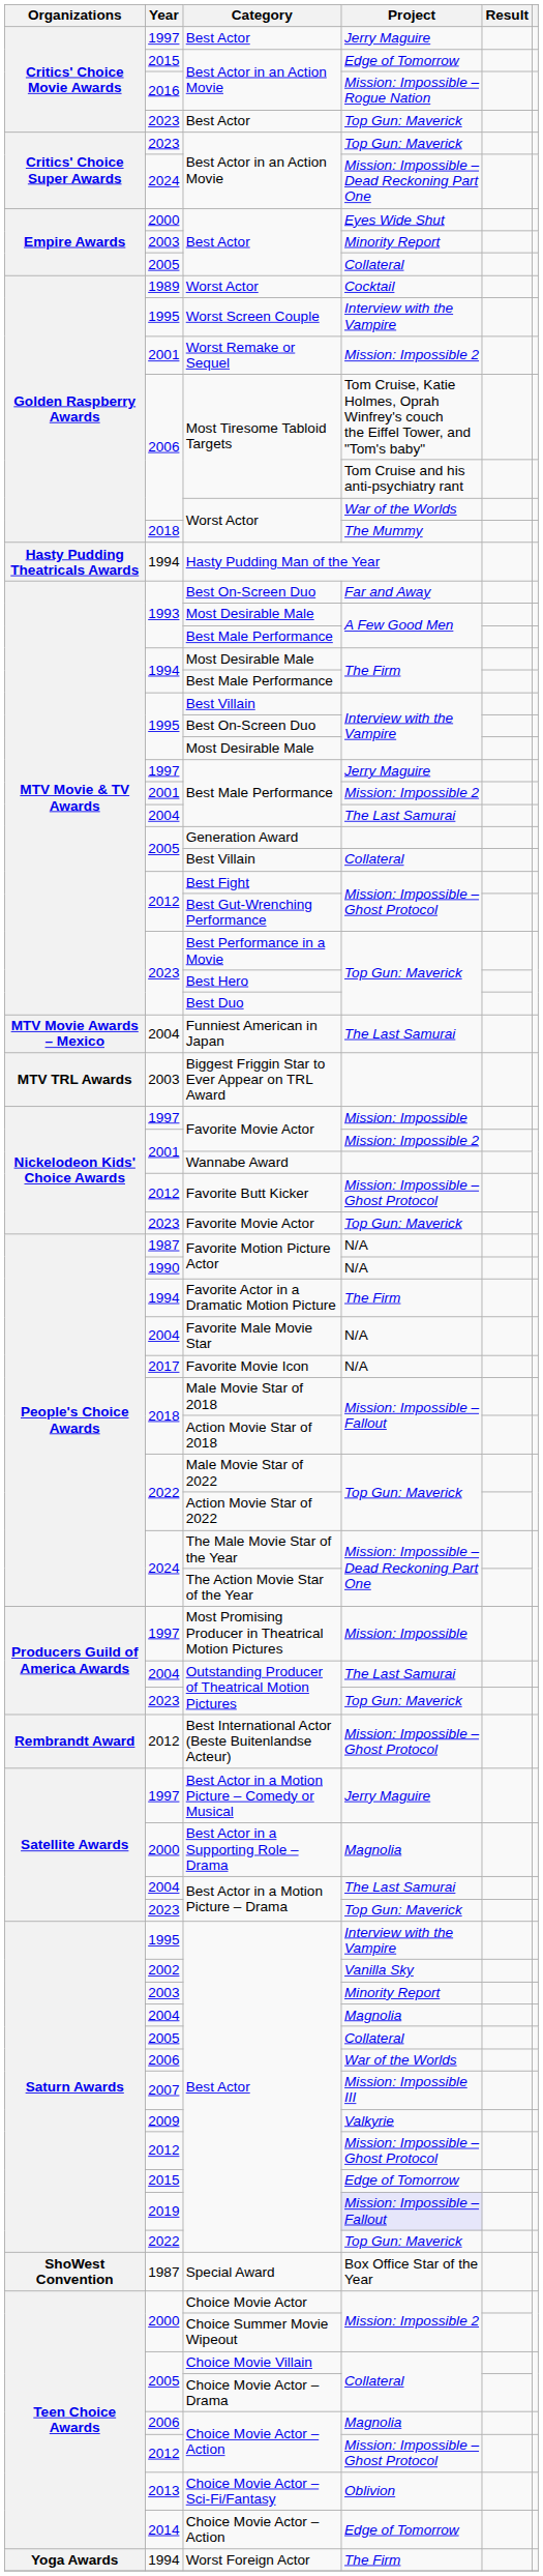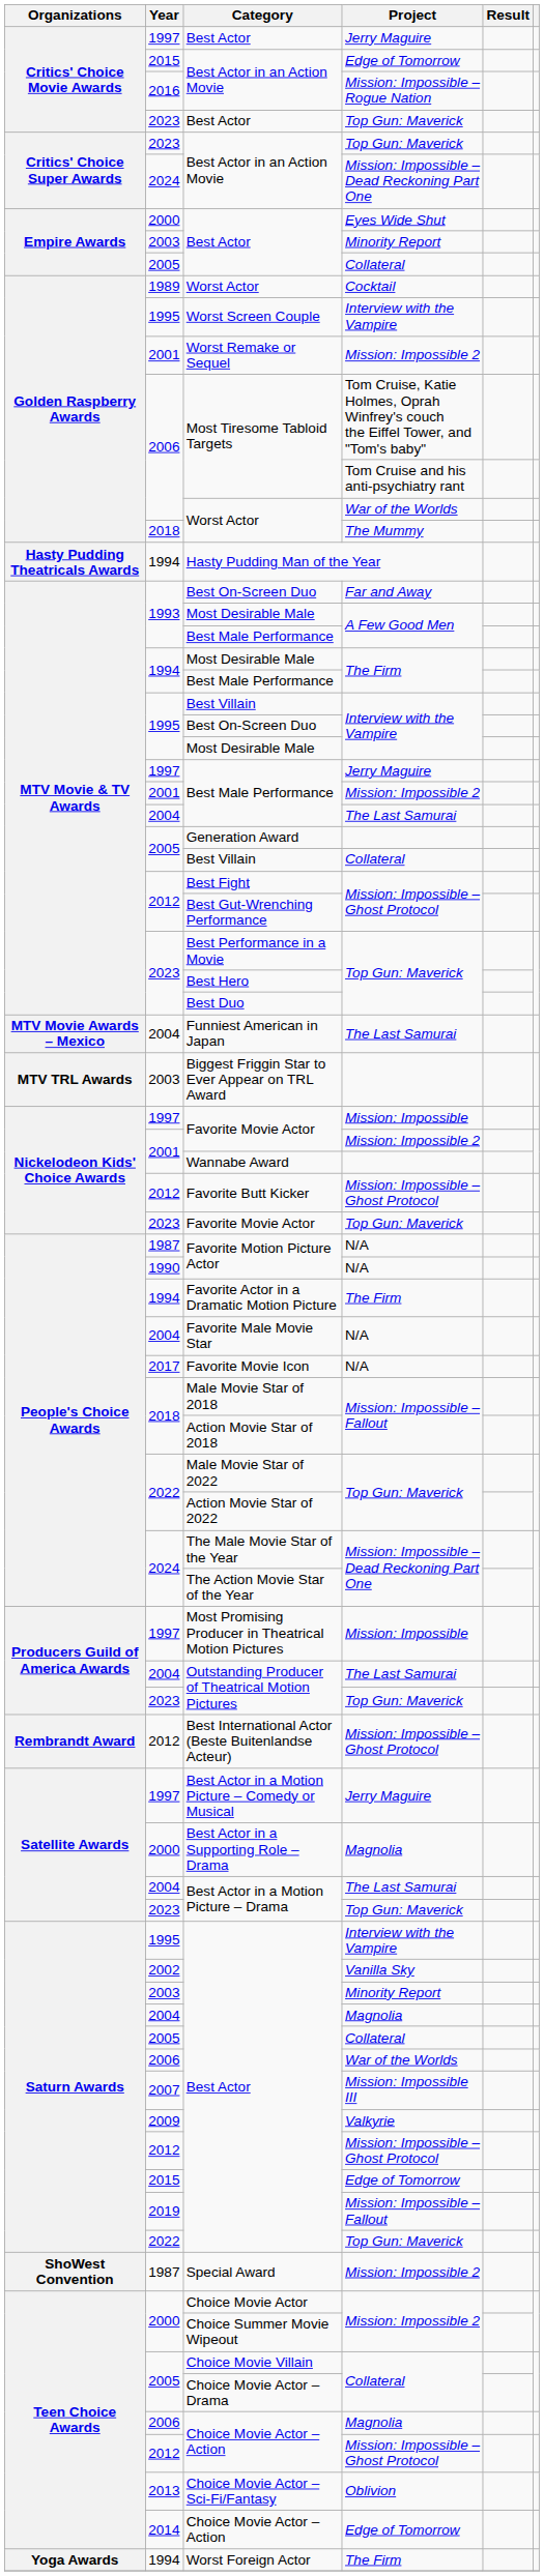 <table class= "wikitable plainrowheaders sortable">
 <tr>
 <th>Organizations</th>
 <th scope="col">Year</th>
 <th scope="col">Category</th>
 <th scope="col">Project</th>
 <th scope="col">Result</th>
 <th scope="col" class="unsortable"></th>
 </tr>
 <tr>
 <th scope="row" rowspan="4"><a href='#'>Critics' Choice Movie Awards</a></th>
 <td style="text-align:center;"><a href='#'>1997</a></td>
 <td><a href='#'>Best Actor</a></td>
 <td><em><a href='#'>Jerry Maguire</a></em></td>
 <td></td>
 <td style="text-align:center;"></td>
 </tr>
 <tr>
 <td style="text-align:center;"><a href='#'>2015</a></td>
 <td rowspan="2"><a href='#'>Best Actor in an Action Movie</a></td>
 <td><em><a href='#'>Edge of Tomorrow</a></em></td>
 <td></td>
 <td style="text-align:center;"></td>
 </tr>
 <tr>
 <td style="text-align:center;"><a href='#'>2016</a></td>
 <td><em><a href='#'>Mission: Impossible – Rogue Nation</a></em></td>
 <td></td>
 <td style="text-align:center;"></td>
 </tr>
 <tr>
 <td style="text-align:center;"><a href='#'>2023</a></td>
 <td>Best Actor</td>
 <td><em><a href='#'>Top Gun: Maverick</a></em></td>
 <td></td>
 <td style="text-align:center;"></td>
 </tr>
 <tr>
 <th scope="row" rowspan="2"><a href='#'>Critics' Choice Super Awards</a></th>
 <td style="text-align:center;"><a href='#'>2023</a></td>
 <td rowspan="2">Best Actor in an Action Movie</td>
 <td><em><a href='#'>Top Gun: Maverick</a></em></td>
 <td></td>
 <td style="text-align:center;"></td>
 </tr>
 <tr>
 <td style="text-align:center;"><a href='#'>2024</a></td>
 <td><em><a href='#'>Mission: Impossible – Dead Reckoning Part One</a></em></td>
 <td></td>
 <td style="text-align:center;"></td>
 </tr>
 <tr>
 <th scope="row" rowspan="3"><a href='#'>Empire Awards</a></th>
 <td style="text-align:center;"><a href='#'>2000</a></td>
 <td rowspan="3"><a href='#'>Best Actor</a></td>
 <td><em><a href='#'>Eyes Wide Shut</a></em></td>
 <td></td>
 <td style="text-align:center;"></td>
 </tr>
 <tr>
 <td style="text-align:center;"><a href='#'>2003</a></td>
 <td><em><a href='#'>Minority Report</a></em></td>
 <td></td>
 <td style="text-align:center;"></td>
 </tr>
 <tr>
 <td style="text-align:center;"><a href='#'>2005</a></td>
 <td><em><a href='#'>Collateral</a></em></td>
 <td></td>
 <td style="text-align:center;"></td>
 </tr>
 <tr>
 <th scope="row" rowspan="7"><a href='#'>Golden Raspberry Awards</a></th>
 <td style="text-align:center;"><a href='#'>1989</a></td>
 <td><a href='#'>Worst Actor</a></td>
 <td><em><a href='#'>Cocktail</a></em></td>
 <td></td>
 <td style="text-align:center;"></td>
 </tr>
 <tr>
 <td style="text-align:center;"><a href='#'>1995</a></td>
 <td><a href='#'>Worst Screen Couple</a></td>
 <td><em><a href='#'>Interview with the Vampire</a></em></td>
 <td></td>
 <td style="text-align:center;"></td>
 </tr>
 <tr>
 <td style="text-align:center;"><a href='#'>2001</a></td>
 <td><a href='#'>Worst Remake or Sequel</a></td>
 <td><em><a href='#'>Mission: Impossible 2</a></em></td>
 <td></td>
 <td style="text-align:center;"></td>
 </tr>
 <tr>
 <td style="text-align:center;", rowspan="3"><a href='#'>2006</a></td>
 <td rowspan="2">Most Tiresome Tabloid Targets</td>
 <td>Tom Cruise, Katie Holmes, Oprah Winfrey's couch <br> the Eiffel Tower, and "Tom's baby"</td>
 <td></td>
 <td style="text-align:center;"></td>
 </tr>
 <tr>
 <td>Tom Cruise and his anti-psychiatry rant</td>
 <td></td>
 <td style="text-align:center;"></td>
 </tr>
 <tr>
 <td rowspan="2">Worst Actor</td>
 <td><em><a href='#'>War of the Worlds</a></em></td>
 <td></td>
 <td style="text-align:center;"></td>
 </tr>
 <tr>
 <td style="text-align:center;"><a href='#'>2018</a></td>
 <td><em><a href='#'>The Mummy</a></em></td>
 <td></td>
 <td style="text-align:center;"></td>
 </tr>
 <tr>
 <th scope="row" rowspan="1"><a href='#'>Hasty Pudding Theatricals Awards</a></th>
 <td style="text-align:center;">1994</td>
 <td colspan=2><a href='#'>Hasty Pudding Man of the Year</a></td>
 <td></td>
 <td style="text-align:center;"></td>
 </tr>
 <tr>
 <th scope="row" rowspan="18"><a href='#'>MTV Movie & TV Awards</a></th>
 <td style="text-align:center;", rowspan="3"><a href='#'>1993</a></td>
 <td><a href='#'>Best On-Screen Duo</a></td>
 <td><em><a href='#'>Far and Away</a></em></td>
 <td></td>
 <td style="text-align:center;"></td>
 </tr>
 <tr>
 <td><a href='#'>Most Desirable Male</a></td>
 <td rowspan="2"><em><a href='#'>A Few Good Men</a></em></td>
 <td></td>
 <td style="text-align:center;"></td>
 </tr>
 <tr>
 <td><a href='#'>Best Male Performance</a></td>
 <td></td>
 <td style="text-align:center;"></td>
 </tr>
 <tr>
 <td style="text-align:center;", rowspan="2"><a href='#'>1994</a></td>
 <td>Most Desirable Male</td>
 <td rowspan="2"><em><a href='#'>The Firm</a></em></td>
 <td></td>
 <td style="text-align:center;"></td>
 </tr>
 <tr>
 <td>Best Male Performance</td>
 <td></td>
 <td style="text-align:center;"></td>
 </tr>
 <tr>
 <td style="text-align:center;", rowspan="3"><a href='#'>1995</a></td>
 <td><a href='#'>Best Villain</a></td>
 <td rowspan="3"><em><a href='#'>Interview with the Vampire</a></em></td>
 <td></td>
 <td style="text-align:center;"></td>
 </tr>
 <tr>
 <td>Best On-Screen Duo</td>
 <td></td>
 <td style="text-align:center;"></td>
 </tr>
 <tr>
 <td>Most Desirable Male</td>
 <td></td>
 <td style="text-align:center;"></td>
 </tr>
 <tr>
 <td style="text-align:center;"><a href='#'>1997</a></td>
 <td rowspan="3">Best Male Performance</td>
 <td><em><a href='#'>Jerry Maguire</a></em></td>
 <td></td>
 <td style="text-align:center;"></td>
 </tr>
 <tr>
 <td style="text-align:center;"><a href='#'>2001</a></td>
 <td><em><a href='#'>Mission: Impossible 2</a></em></td>
 <td></td>
 <td style="text-align:center;"></td>
 </tr>
 <tr>
 <td style="text-align:center;"><a href='#'>2004</a></td>
 <td><em><a href='#'>The Last Samurai</a></em></td>
 <td></td>
 <td style="text-align:center;"></td>
 </tr>
 <tr>
 <td style="text-align:center;", rowspan="2"><a href='#'>2005</a></td>
 <td>Generation Award</td>
 <td></td>
 <td></td>
 <td style="text-align:center;"></td>
 </tr>
 <tr>
 <td>Best Villain</td>
 <td><em><a href='#'>Collateral</a></em></td>
 <td></td>
 <td style="text-align:center;"></td>
 </tr>
 <tr>
 <td style="text-align:center;", rowspan="2"><a href='#'>2012</a></td>
 <td><a href='#'>Best Fight</a></td>
 <td rowspan="2"><em><a href='#'>Mission: Impossible – Ghost Protocol</a></em></td>
 <td></td>
 <td style="text-align:center;"></td>
 </tr>
 <tr>
 <td><a href='#'>Best Gut-Wrenching Performance</a></td>
 <td></td>
 <td style="text-align:center;"></td>
 </tr>
 <tr>
 <td style="text-align:center;", rowspan="3"><a href='#'>2023</a></td>
 <td><a href='#'>Best Performance in a Movie</a></td>
 <td rowspan="3"><em><a href='#'>Top Gun: Maverick</a></em></td>
 <td></td>
 <td style="text-align:center;", rowspan=3></td>
 </tr>
 <tr>
 <td><a href='#'>Best Hero</a></td>
 <td></td>
 </tr>
 <tr>
 <td><a href='#'>Best Duo</a></td>
 <td></td>
 </tr>
 <tr>
 <th scope="row" rowspan="1"><a href='#'>MTV Movie Awards – Mexico</a></th>
 <td style="text-align:center;">2004</td>
 <td>Funniest American in Japan</td>
 <td><em><a href='#'>The Last Samurai</a></em></td>
 <td></td>
 <td style="text-align:center;"></td>
 </tr>
 <tr>
 <th scope="row" rowspan="1">MTV TRL Awards</th>
 <td style="text-align:center;">2003</td>
 <td>Biggest Friggin Star to Ever Appear on TRL Award</td>
 <td></td>
 <td></td>
 <td style="text-align:center;"></td>
 </tr>
 <tr>
 <th scope="row" rowspan="5"><a href='#'>Nickelodeon Kids' Choice Awards</a></th>
 <td style="text-align:center;"><a href='#'>1997</a></td>
 <td rowspan="2">Favorite Movie Actor</td>
 <td><em><a href='#'>Mission: Impossible</a></em></td>
 <td></td>
 <td style="text-align:center;"></td>
 </tr>
 <tr>
 <td style="text-align:center;", rowspan="2"><a href='#'>2001</a></td>
 <td><em><a href='#'>Mission: Impossible 2</a></em></td>
 <td></td>
 <td style="text-align:center;", rowspan=2></td>
 </tr>
 <tr>
 <td>Wannabe Award</td>
 <td></td>
 <td></td>
 </tr>
 <tr>
 <td style="text-align:center;"><a href='#'>2012</a></td>
 <td>Favorite Butt Kicker</td>
 <td><em><a href='#'>Mission: Impossible – Ghost Protocol</a></em></td>
 <td></td>
 <td style="text-align:center;"></td>
 </tr>
 <tr>
 <td style="text-align:center;"><a href='#'>2023</a></td>
 <td rowspan="1">Favorite Movie Actor</td>
 <td><em><a href='#'>Top Gun: Maverick</a></em></td>
 <td></td>
 <td style="text-align:center;"></td>
 </tr>
 <tr>
 <th scope="row" rowspan="11"><a href='#'>People's Choice Awards</a></th>
 <td style="text-align:center;"><a href='#'>1987</a></td>
 <td rowspan="2">Favorite Motion Picture Actor</td>
 <td>N/A</td>
 <td></td>
 <td style="text-align:center;"></td>
 </tr>
 <tr>
 <td style="text-align:center;"><a href='#'>1990</a></td>
 <td>N/A</td>
 <td></td>
 <td style="text-align:center;"></td>
 </tr>
 <tr>
 <td style="text-align:center;"><a href='#'>1994</a></td>
 <td>Favorite Actor in a Dramatic Motion Picture</td>
 <td><em><a href='#'>The Firm</a></em></td>
 <td></td>
 <td style="text-align:center;"></td>
 </tr>
 <tr>
 <td style="text-align:center;"><a href='#'>2004</a></td>
 <td>Favorite Male Movie Star</td>
 <td>N/A</td>
 <td></td>
 <td style="text-align:center;"></td>
 </tr>
 <tr>
 <td style="text-align:center;"><a href='#'>2017</a></td>
 <td>Favorite Movie Icon</td>
 <td>N/A</td>
 <td></td>
 <td style="text-align:center;"></td>
 </tr>
 <tr>
 <td style="text-align:center;", rowspan="2"><a href='#'>2018</a></td>
 <td>Male Movie Star of 2018</td>
 <td rowspan="2"><em><a href='#'>Mission: Impossible – Fallout</a></em></td>
 <td></td>
 <td style="text-align:center;"></td>
 </tr>
 <tr>
 <td>Action Movie Star of 2018</td>
 <td></td>
 <td style="text-align:center;"></td>
 </tr>
 <tr>
 <td style="text-align:center;", rowspan="2"><a href='#'>2022</a></td>
 <td>Male Movie Star of 2022</td>
 <td rowspan="2"><em><a href='#'>Top Gun: Maverick</a></em></td>
 <td></td>
 <td style="text-align:center;", rowspan=2></td>
 </tr>
 <tr>
 <td>Action Movie Star of 2022</td>
 <td></td>
 </tr>
 <tr>
 <td style="text-align:center;", rowspan="2"><a href='#'>2024</a></td>
 <td>The Male Movie Star of the Year</td>
 <td rowspan="2"><em><a href='#'>Mission: Impossible – Dead Reckoning Part One</a></em></td>
 <td></td>
 <td style="text-align:center;", rowspan=2></td>
 </tr>
 <tr>
 <td>The Action Movie Star of the Year</td>
 <td></td>
 </tr>
 <tr>
 <th scope="row" rowspan="3"><a href='#'>Producers Guild of America Awards</a></th>
 <td style="text-align:center;"><a href='#'>1997</a></td>
 <td>Most Promising Producer in Theatrical Motion Pictures</td>
 <td><em><a href='#'>Mission: Impossible</a></em></td>
 <td></td>
 <td style="text-align:center;"></td>
 </tr>
 <tr>
 <td style="text-align:center;"><a href='#'>2004</a></td>
 <td rowspan="2"><a href='#'>Outstanding Producer of Theatrical Motion Pictures</a></td>
 <td><em><a href='#'>The Last Samurai</a></em></td>
 <td></td>
 <td style="text-align:center;"></td>
 </tr>
 <tr>
 <td style="text-align:center;", rowspan="1"><a href='#'>2023</a></td>
 <td><em><a href='#'>Top Gun: Maverick</a></em></td>
 <td></td>
 <td style="text-align:center;"></td>
 </tr>
 <tr>
 <th scope="row" rowspan="1"><a href='#'>Rembrandt Award</a></th>
 <td style="text-align:center;">2012</td>
 <td>Best International Actor (Beste Buitenlandse Acteur)</td>
 <td><em><a href='#'>Mission: Impossible – Ghost Protocol</a></em></td>
 <td></td>
 <td style="text-align:center;"></td>
 </tr>
 <tr>
 <th scope="row" rowspan="4"><a href='#'>Satellite Awards</a></th>
 <td style="text-align:center;"><a href='#'>1997</a></td>
 <td><a href='#'>Best Actor in a Motion Picture – Comedy or Musical</a></td>
 <td><em><a href='#'>Jerry Maguire</a></em></td>
 <td></td>
 <td style="text-align:center;"></td>
 </tr>
 <tr>
 <td style="text-align:center;"><a href='#'>2000</a></td>
 <td><a href='#'>Best Actor in a Supporting Role – Drama</a></td>
 <td><em><a href='#'>Magnolia</a></em></td>
 <td></td>
 <td style="text-align:center;"></td>
 </tr>
 <tr>
 <td style="text-align:center;"><a href='#'>2004</a></td>
 <td rowspan="2">Best Actor in a Motion Picture – Drama</td>
 <td><em><a href='#'>The Last Samurai</a></em></td>
 <td></td>
 <td style="text-align:center;"></td>
 </tr>
 <tr>
 <td style="text-align:center;"><a href='#'>2023</a></td>
 <td><em><a href='#'>Top Gun: Maverick</a></em></td>
 <td></td>
 <td style="text-align:center;"></td>
 </tr>
 <tr>
 <th scope="row" rowspan="12"><a href='#'>Saturn Awards</a></th>
 <td style="text-align:center;"><a href='#'>1995</a></td>
 <td rowspan="12"><a href='#'>Best Actor</a></td>
 <td><em><a href='#'>Interview with the Vampire</a></em></td>
 <td></td>
 <td style="text-align:center;"></td>
 </tr>
 <tr>
 <td style="text-align:center;"><a href='#'>2002</a></td>
 <td><em><a href='#'>Vanilla Sky</a></em></td>
 <td></td>
 <td style="text-align:center;"></td>
 </tr>
 <tr>
 <td style="text-align:center;"><a href='#'>2003</a></td>
 <td><em><a href='#'>Minority Report</a></em></td>
 <td></td>
 <td style="text-align:center;"></td>
 </tr>
 <tr>
 <td style="text-align:center;"><a href='#'>2004</a></td>
 <td><em><a href='#'>Magnolia</a></em></td>
 <td></td>
 <td style="text-align:center;"></td>
 </tr>
 <tr>
 <td style="text-align:center;"><a href='#'>2005</a></td>
 <td><em><a href='#'>Collateral</a></em></td>
 <td></td>
 <td style="text-align:center;"></td>
 </tr>
 <tr>
 <td style="text-align:center;"><a href='#'>2006</a></td>
 <td><em><a href='#'>War of the Worlds</a></em></td>
 <td></td>
 <td style="text-align:center;"></td>
 </tr>
 <tr>
 <td style="text-align:center;"><a href='#'>2007</a></td>
 <td><em><a href='#'>Mission: Impossible III</a></em></td>
 <td></td>
 <td style="text-align:center;"></td>
 </tr>
 <tr>
 <td style="text-align:center;"><a href='#'>2009</a></td>
 <td><em><a href='#'>Valkyrie</a></em></td>
 <td></td>
 <td style="text-align:center;"></td>
 </tr>
 <tr>
 <td style="text-align:center;"><a href='#'>2012</a></td>
 <td><em><a href='#'>Mission: Impossible – Ghost Protocol</a></em></td>
 <td></td>
 <td style="text-align:center;"></td>
 </tr>
 <tr>
 <td style="text-align:center;"><a href='#'>2015</a></td>
 <td><em><a href='#'>Edge of Tomorrow</a></em></td>
 <td></td>
 <td style="text-align:center;"></td>
 </tr>
 <tr>
 <td style="text-align:center;"><a href='#'>2019</a></td>
-<td style="background: lavender;"><em><a href='#'>Mission: Impossible – Fallout</a></em></td>
+<td><em><a href='#'>Mission: Impossible – Fallout</a></em></td>
 <td></td>
 <td style="text-align:center;"></td>
 </tr>
 <tr>
 <td style="text-align:center;"><a href='#'>2022</a></td>
 <td><em><a href='#'>Top Gun: Maverick</a></em></td>
 <td></td>
 <td style="text-align:center;"></td>
 </tr>
 <tr>
 <th scope="row" rowspan="1">ShoWest Convention</th>
 <td style="text-align:center;">1987</td>
 <td>Special Award</td>
-<td>Box Office Star of the Year</td>
+<td><em><a href='#'>Mission: Impossible 2</a></em></td>
 <td></td>
 <td style="text-align:center;"></td>
 </tr>
 <tr>
 <th scope="row" rowspan="8"><a href='#'>Teen Choice Awards</a></th>
 <td style="text-align:center;", rowspan="2"><a href='#'>2000</a></td>
 <td>Choice Movie Actor</td>
 <td rowspan="2"><em><a href='#'>Mission: Impossible 2</a></em></td>
 <td></td>
 <td style="text-align:center;", rowspan=2></td>
 </tr>
 <tr>
 <td>Choice Summer Movie Wipeout</td>
 <td></td>
 </tr>
 <tr>
 <td style="text-align:center;", rowspan="2"><a href='#'>2005</a></td>
 <td><a href='#'>Choice Movie Villain</a></td>
 <td rowspan="2"><em><a href='#'>Collateral</a></em></td>
 <td></td>
 <td style="text-align:center;", rowspan=2></td>
 </tr>
 <tr>
 <td>Choice Movie Actor – Drama</td>
 <td></td>
 </tr>
 <tr>
 <td style="text-align:center;"><a href='#'>2006</a></td>
 <td rowspan="2"><a href='#'>Choice Movie Actor – Action</a></td>
 <td><em><a href='#'>Magnolia</a></em></td>
 <td></td>
 <td style="text-align:center;"></td>
 </tr>
 <tr>
 <td style="text-align:center;"><a href='#'>2012</a></td>
 <td><em><a href='#'>Mission: Impossible – Ghost Protocol</a></em></td>
 <td></td>
 <td style="text-align:center;"></td>
 </tr>
 <tr>
 <td style="text-align:center;"><a href='#'>2013</a></td>
 <td><a href='#'>Choice Movie Actor – Sci-Fi/Fantasy</a></td>
 <td><em><a href='#'>Oblivion</a></em></td>
 <td></td>
 <td style="text-align:center;"></td>
 </tr>
 <tr>
 <td style="text-align:center;"><a href='#'>2014</a></td>
 <td>Choice Movie Actor – Action</td>
 <td><em><a href='#'>Edge of Tomorrow</a></em></td>
 <td></td>
 <td style="text-align:center;"></td>
 </tr>
 <tr>
 <th scope="row" rowspan="1">Yoga Awards</th>
 <td style="text-align:center;">1994</td>
 <td>Worst Foreign Actor</td>
 <td><em><a href='#'>The Firm</a></em></td>
 <td></td>
 <td style="text-align:center;"></td>
 </tr>
 <tr>
 </tr>
 </table>
